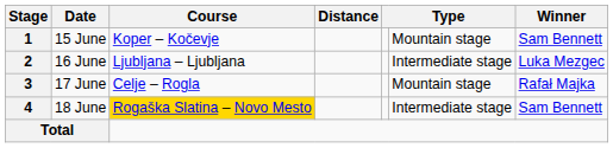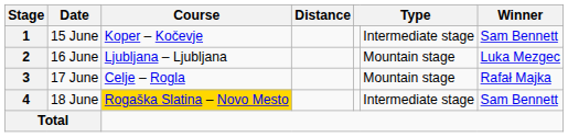 <table class="wikitable">
 <tr>
 <th>Stage</th>
 <th>Date</th>
 <th>Course</th>
 <th>Distance</th>
 <th colspan="2">Type</th>
 <th>Winner</th>
 </tr>
 <tr>
 <th style="text-align:center">1</th>
 <td align=right>15 June</td>
 <td><a href='#'>Koper</a> – <a href='#'>Kočevje</a></td>
 <td style="text-align:right;"></td>
 <td></td>
-<td>Mountain stage</td>
+<td>Intermediate stage</td>
 <td> <a href='#'>Sam Bennett</a></td>
 </tr>
 <tr>
 <th style="text-align:center">2</th>
 <td align=right>16 June</td>
 <td><a href='#'>Ljubljana</a> – Ljubljana</td>
 <td style="text-align:right;"></td>
 <td></td>
-<td>Intermediate stage</td>
+<td>Mountain stage</td>
 <td> <a href='#'>Luka Mezgec</a></td>
 </tr>
 <tr>
 <th style="text-align:center">3</th>
 <td align=right>17 June</td>
 <td><a href='#'>Celje</a> – <a href='#'>Rogla</a></td>
 <td style="text-align:right;"></td>
 <td></td>
 <td>Mountain stage</td>
 <td> <a href='#'>Rafał Majka</a></td>
 </tr>
 <tr>
 <th style="text-align:center">4</th>
 <td align=right>18 June</td>
 <td style="background: gold;"><a href='#'>Rogaška Slatina</a> – <a href='#'>Novo Mesto</a></td>
 <td style="text-align:right;"></td>
 <td></td>
 <td>Intermediate stage</td>
 <td> <a href='#'>Sam Bennett</a></td>
 </tr>
 <tr>
 <th colspan="2">Total</th>
 <td colspan="6" style="text-align:center;"></td>
 </tr>
 </table>
